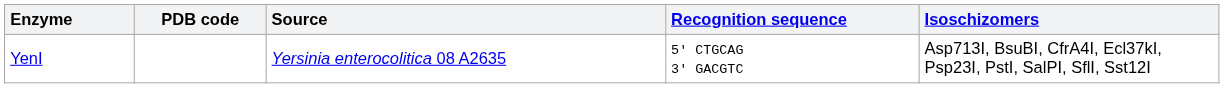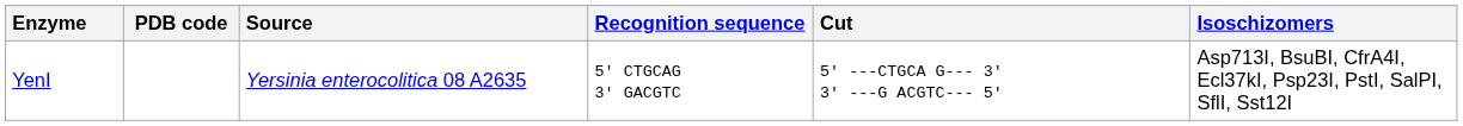 <table class="sortable" border="1" cellpadding="5" cellspacing="0" style="border:1px solid #aaa; width:1180px; border-collapse:collapse">
 <tr>
 <td align="left" style="background:#F2F3F4" width="87px"><strong>Enzyme</strong></td>
 <td align="center" style="background:#F2F3F4" width="88px"><strong>PDB code</strong></td>
 <td align="left" style="background:#F2F3F4" width="290px"><strong>Source</strong></td>
 <td align="left" style="background:#F2F3F4" width="180px"><strong><a href='#'>Recognition sequence</a></strong></td>
+<td align="left" style="background:#F2F3F4" width="320px"><strong>Cut</strong></td>
 <td align="left" style="background:#F2F3F4" width="215px"><strong><a href='#'>Isoschizomers</a></strong></td>
 </tr>
 <tr>
 <td><a href='#'>YenI</a></td>
 <td></td>
 <td><a href='#'><em>Yersinia enterocolitica</em> 08 A2635</a></td>
 <td><code> 5' CTGCAG </code><br> <code> 3' GACGTC </code></td>
+<td><code> 5' ---CTGCA  G--- 3' </code><br> <code> 3' ---G  ACGTC--- 5' </code></td>
 <td>Asp713I, BsuBI, CfrA4I, Ecl37kI, Psp23I, PstI, SalPI, SflI, Sst12I</td>
 </tr>
 </table>
